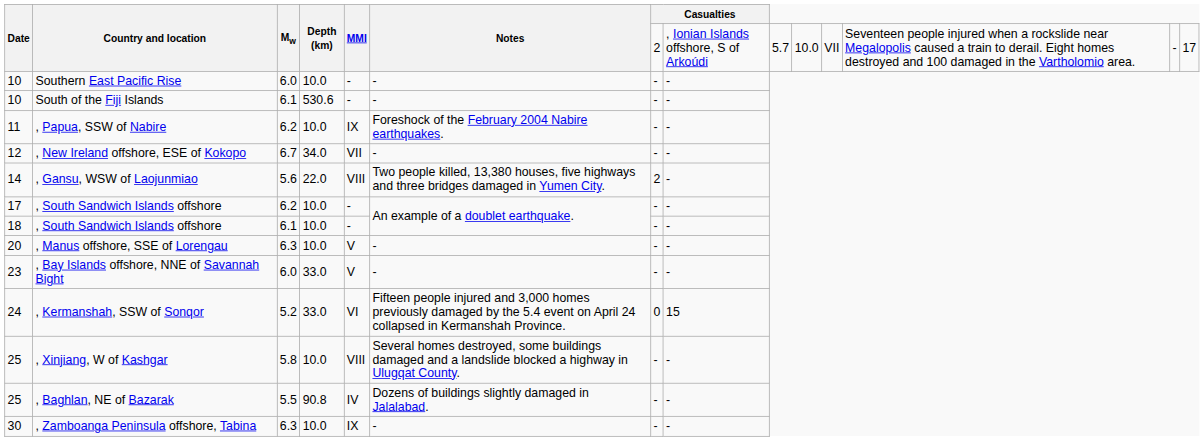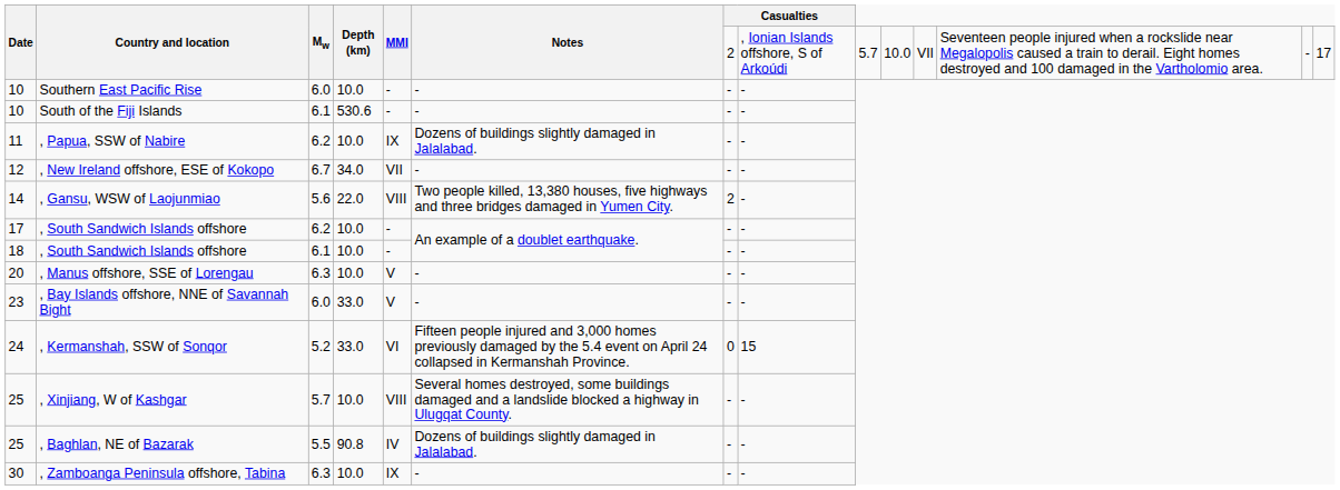 <table class="wikitable sortable" style="border:1px black;  margin-left:1em;">
 <tr>
 <th rowspan="2"><small>Date</small></th>
 <th rowspan="2" style="width: 310px"><small>Country and location</small></th>
 <th rowspan="2"><small>M<sub>w</sub></small></th>
 <th rowspan="2"><small>Depth (km)</small></th>
 <th rowspan="2"><small><a href='#'>MMI</a></small></th>
 <th rowspan="2" class="unsortable"><small>Notes</small></th>
 <th colspan="2"><small>Casualties</small></th>
 </tr>
 <tr>
 <td>2</td>
 <td>, <a href='#'>Ionian Islands</a> offshore,  S of <a href='#'>Arkoúdi</a></td>
 <td>5.7</td>
 <td>10.0</td>
 <td>VII</td>
 <td>Seventeen people injured when a rockslide near <a href='#'>Megalopolis</a> caused a train to derail. Eight homes destroyed and 100 damaged in the <a href='#'>Vartholomio</a> area.</td>
 <td>-</td>
 <td>17</td>
 </tr>
 <tr>
 <td>10</td>
 <td>Southern <a href='#'>East Pacific Rise</a></td>
 <td>6.0</td>
 <td>10.0</td>
 <td>-</td>
 <td>-</td>
 <td>-</td>
 <td>-</td>
 </tr>
 <tr>
 <td>10</td>
 <td> South of the <a href='#'>Fiji</a> Islands</td>
 <td>6.1</td>
 <td>530.6</td>
 <td>-</td>
 <td>-</td>
 <td>-</td>
 <td>-</td>
 </tr>
 <tr>
 <td>11</td>
 <td>, <a href='#'>Papua</a>,  SSW of <a href='#'>Nabire</a></td>
 <td>6.2</td>
 <td>10.0</td>
 <td>IX</td>
-<td>Foreshock of the <a href='#'>February 2004 Nabire earthquakes</a>.</td>
+<td>Dozens of buildings slightly damaged in <a href='#'>Jalalabad</a>.</td>
 <td>-</td>
 <td>-</td>
 </tr>
 <tr>
 <td>12</td>
 <td>, <a href='#'>New Ireland</a> offshore,  ESE of <a href='#'>Kokopo</a></td>
 <td>6.7</td>
 <td>34.0</td>
 <td>VII</td>
 <td>-</td>
 <td>-</td>
 <td>-</td>
 </tr>
 <tr>
 <td>14</td>
 <td>, <a href='#'>Gansu</a>,  WSW of <a href='#'>Laojunmiao</a></td>
 <td>5.6</td>
 <td>22.0</td>
 <td>VIII</td>
 <td>Two people killed, 13,380 houses, five highways and three bridges damaged in <a href='#'>Yumen City</a>.</td>
 <td>2</td>
 <td>-</td>
 </tr>
 <tr>
 <td>17</td>
 <td>, <a href='#'>South Sandwich Islands</a> offshore</td>
 <td>6.2</td>
 <td>10.0</td>
 <td>-</td>
 <td rowspan=2>An example of a <a href='#'>doublet earthquake</a>.</td>
 <td>-</td>
 <td>-</td>
 </tr>
 <tr>
 <td>18</td>
 <td>, <a href='#'>South Sandwich Islands</a> offshore</td>
 <td>6.1</td>
 <td>10.0</td>
 <td>-</td>
 <td>-</td>
 <td>-</td>
 </tr>
 <tr>
 <td>20</td>
 <td>, <a href='#'>Manus</a> offshore,  SSE of <a href='#'>Lorengau</a></td>
 <td>6.3</td>
 <td>10.0</td>
 <td>V</td>
 <td>-</td>
 <td>-</td>
 <td>-</td>
 </tr>
 <tr>
 <td>23</td>
 <td>, <a href='#'>Bay Islands</a> offshore,  NNE of <a href='#'>Savannah Bight</a></td>
 <td>6.0</td>
 <td>33.0</td>
 <td>V</td>
 <td>-</td>
 <td>-</td>
 <td>-</td>
 </tr>
 <tr>
 <td>24</td>
 <td>, <a href='#'>Kermanshah</a>,  SSW of <a href='#'>Sonqor</a></td>
 <td>5.2</td>
 <td>33.0</td>
 <td>VI</td>
 <td>Fifteen people injured and 3,000 homes previously damaged by the 5.4 event on April 24 collapsed in Kermanshah Province.</td>
 <td>0</td>
 <td>15</td>
 </tr>
 <tr>
 <td>25</td>
 <td>, <a href='#'>Xinjiang</a>,  W of <a href='#'>Kashgar</a></td>
-<td>5.8</td>
+<td>5.7</td>
 <td>10.0</td>
 <td>VIII</td>
 <td>Several homes destroyed, some buildings damaged and a landslide blocked a highway in <a href='#'>Ulugqat County</a>.</td>
 <td>-</td>
 <td>-</td>
 </tr>
 <tr>
 <td>25</td>
 <td>, <a href='#'>Baghlan</a>,  NE of <a href='#'>Bazarak</a></td>
 <td>5.5</td>
 <td>90.8</td>
 <td>IV</td>
 <td>Dozens of buildings slightly damaged in <a href='#'>Jalalabad</a>.</td>
 <td>-</td>
 <td>-</td>
 </tr>
 <tr>
 <td>30</td>
 <td>, <a href='#'>Zamboanga Peninsula</a> offshore, <a href='#'>Tabina</a></td>
 <td>6.3</td>
 <td>10.0</td>
 <td>IX</td>
 <td>-</td>
 <td>-</td>
 <td>-</td>
 </tr>
 <tr>
 </tr>
 </table>
